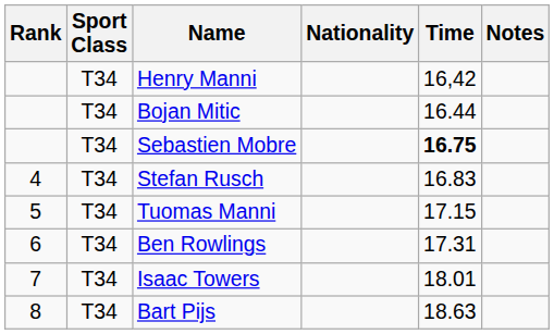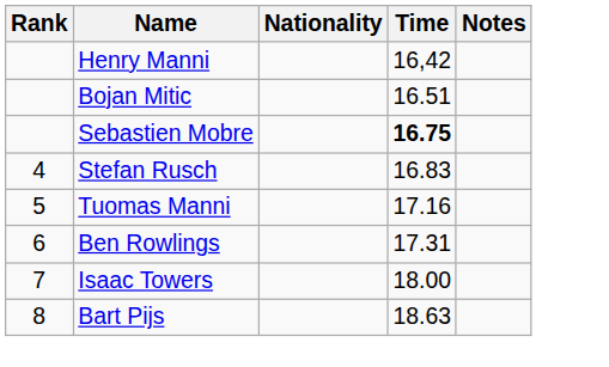 <table class="wikitable sortable" style="text-align:center">
 <tr>
 <th>Rank</th>
-<th>Sport<br>Class</th>
 <th>Name</th>
 <th>Nationality</th>
 <th>Time</th>
 <th>Notes</th>
 </tr>
 <tr>
 <td></td>
-<td>T34</td>
 <td align=left><a href='#'>Henry Manni</a></td>
 <td align=left></td>
 <td>16,42</td>
 <td></td>
 </tr>
 <tr>
 <td></td>
-<td>T34</td>
 <td align=left><a href='#'>Bojan Mitic</a></td>
 <td align=left></td>
-<td>16.44</td>
+<td>16.51</td>
 <td></td>
 </tr>
 <tr>
 <td></td>
-<td>T34</td>
 <td align=left><a href='#'>Sebastien Mobre</a></td>
 <td align=left></td>
 <td><strong>16.75</strong></td>
 <td></td>
 </tr>
 <tr>
 <td>4</td>
-<td>T34</td>
 <td align=left><a href='#'>Stefan Rusch</a></td>
 <td align=left></td>
 <td>16.83</td>
 <td></td>
 </tr>
 <tr>
 <td>5</td>
-<td>T34</td>
 <td align=left><a href='#'>Tuomas Manni</a></td>
 <td align=left></td>
-<td>17.15</td>
+<td>17.16</td>
 <td></td>
 </tr>
 <tr>
 <td>6</td>
-<td>T34</td>
 <td align=left><a href='#'>Ben Rowlings</a></td>
 <td align=left></td>
 <td>17.31</td>
 <td></td>
 </tr>
 <tr>
 <td>7</td>
-<td>T34</td>
 <td align=left><a href='#'>Isaac Towers</a></td>
 <td align=left></td>
-<td>18.01</td>
+<td>18.00</td>
 <td></td>
 </tr>
 <tr>
 <td>8</td>
-<td>T34</td>
 <td align=left><a href='#'>Bart Pijs</a></td>
 <td align=left></td>
 <td>18.63</td>
 <td></td>
 </tr>
 </table>
